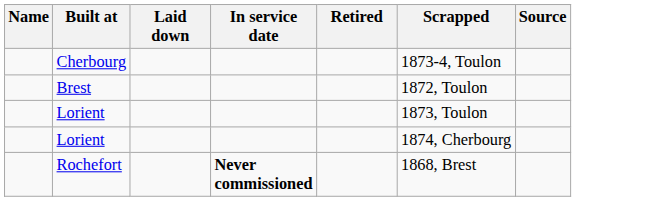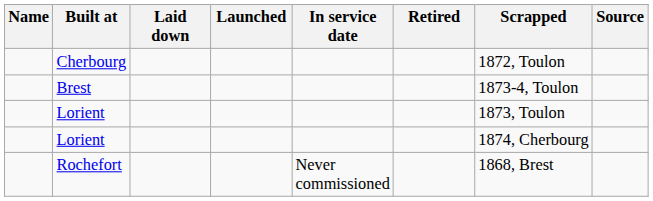 <table class="sortable wikitable">
 <tr valign="top">
 <th>Name</th>
 <th>Built at</th>
 <th width=72>Laid down</th>
+<th width=72>Launched</th>
 <th width=72>In service date</th>
 <th width=72>Retired</th>
 <th>Scrapped</th>
 <th>Source</th>
 </tr>
 <tr valign="top">
 <td></td>
 <td><a href='#'>Cherbourg</a></td>
 <td></td>
 <td></td>
 <td></td>
-<td>1873-4, Toulon</td>
+<td></td>
+<td>1872, Toulon</td>
 <td></td>
 </tr>
 <tr valign="top">
 <td></td>
 <td><a href='#'>Brest</a></td>
 <td></td>
 <td></td>
 <td></td>
-<td>1872, Toulon</td>
+<td></td>
+<td>1873-4, Toulon</td>
 <td></td>
 </tr>
 <tr valign="top">
 <td></td>
 <td><a href='#'>Lorient</a></td>
+<td></td>
 <td></td>
 <td></td>
 <td></td>
 <td>1873, Toulon</td>
 <td></td>
 </tr>
 <tr valign="top">
 <td></td>
 <td><a href='#'>Lorient</a></td>
 <td></td>
 <td></td>
 <td></td>
+<td></td>
 <td>1874, Cherbourg</td>
 <td></td>
 </tr>
 <tr valign="top">
 <td></td>
 <td><a href='#'>Rochefort</a></td>
 <td></td>
-<td><strong>Never commissioned</strong></td>
+<td></td>
+<td>Never commissioned</td>
 <td></td>
 <td>1868, Brest</td>
 <td></td>
 </tr>
 </table>
